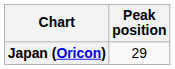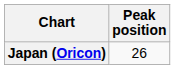 <table class="wikitable plainrowheaders">
 <tr>
 <th>Chart</th>
 <th>Peak<br>position</th>
 </tr>
 <tr>
 <th scope="row">Japan (<a href='#'>Oricon</a>)</th>
-<td style="text-align:center;">29</td>
+<td style="text-align:center;">26</td>
 </tr>
 </table>
